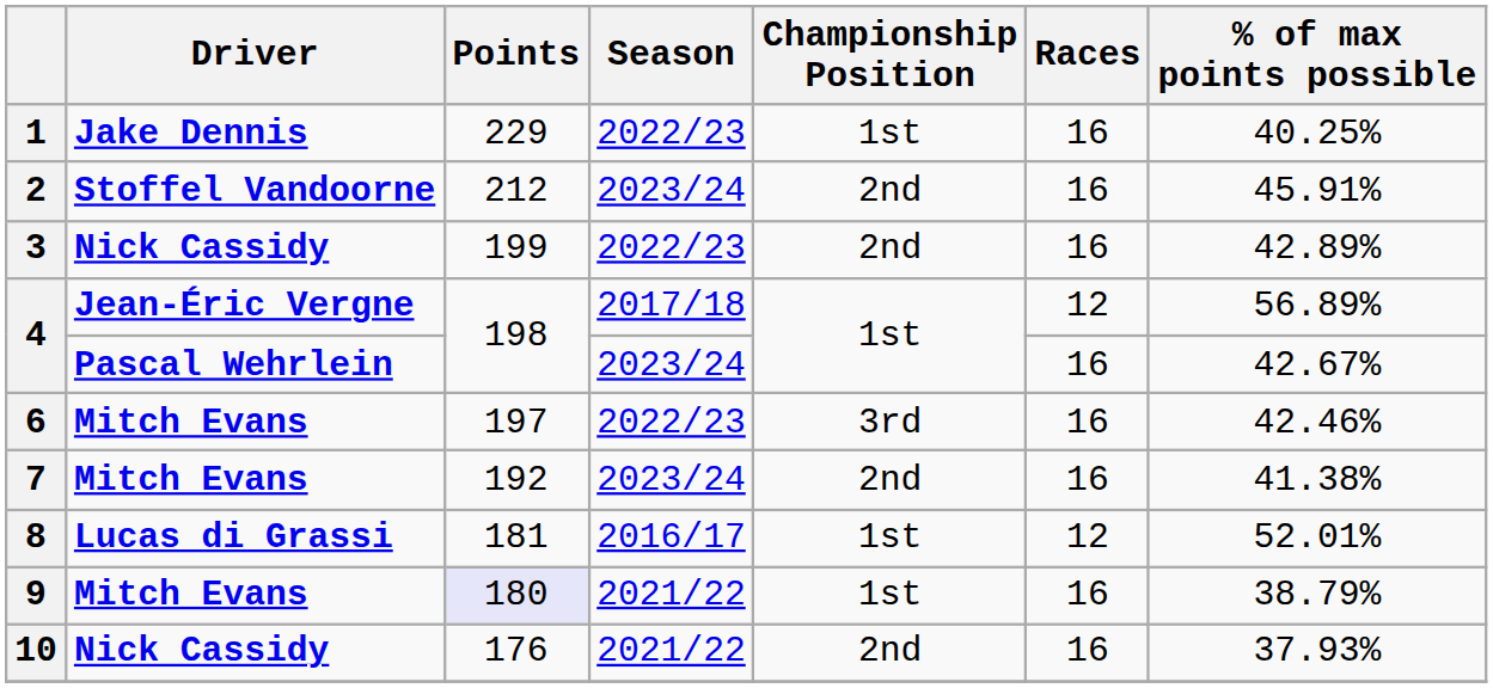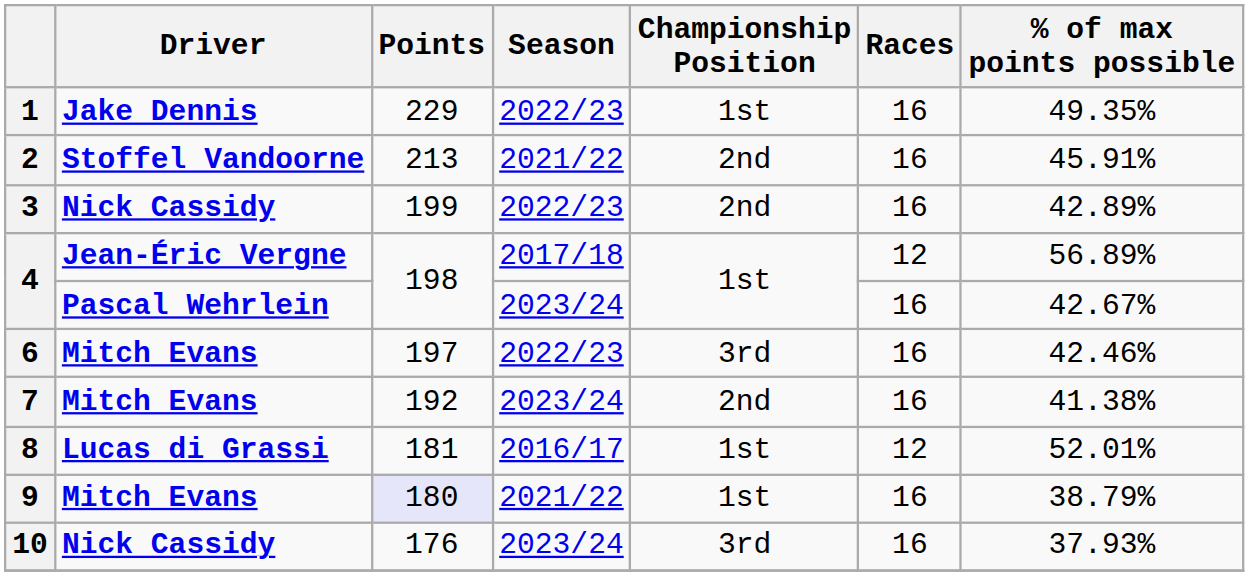 <table class="wikitable" style="text-align:center">
 <tr>
 <th></th>
 <th>Driver</th>
 <th>Points</th>
 <th>Season</th>
 <th>Championship<br>Position</th>
 <th>Races</th>
 <th>% of max<br> points possible</th>
 </tr>
 <tr>
 <th>1</th>
 <td align=left> <strong><a href='#'>Jake Dennis</a></strong></td>
 <td>229</td>
 <td><a href='#'>2022/23</a></td>
 <td>1st</td>
 <td>16</td>
-<td>40.25%</td>
+<td>49.35%</td>
 </tr>
 <tr>
 <th>2</th>
 <td align=left> <strong><a href='#'>Stoffel Vandoorne</a></strong></td>
-<td>212</td>
-<td><a href='#'>2023/24</a></td>
+<td>213</td>
+<td><a href='#'>2021/22</a></td>
 <td>2nd</td>
 <td>16</td>
 <td>45.91%</td>
 </tr>
 <tr>
 <th>3</th>
 <td align=left> <strong><a href='#'>Nick Cassidy</a></strong></td>
 <td>199</td>
 <td><a href='#'>2022/23</a></td>
 <td>2nd</td>
 <td>16</td>
 <td>42.89%</td>
 </tr>
 <tr>
 <th rowspan=2>4</th>
 <td align=left> <strong><a href='#'>Jean-Éric Vergne</a></strong></td>
 <td rowspan=2>198</td>
 <td><a href='#'>2017/18</a></td>
 <td rowspan=2>1st</td>
 <td>12</td>
 <td>56.89%</td>
 </tr>
 <tr>
 <td align=left> <strong><a href='#'>Pascal Wehrlein</a></strong></td>
 <td><a href='#'>2023/24</a></td>
 <td>16</td>
 <td>42.67%</td>
 </tr>
 <tr>
 <th>6</th>
 <td align=left> <strong><a href='#'>Mitch Evans</a></strong></td>
 <td>197</td>
 <td><a href='#'>2022/23</a></td>
 <td>3rd</td>
 <td>16</td>
 <td>42.46%</td>
 </tr>
 <tr>
 <th>7</th>
 <td align=left> <strong><a href='#'>Mitch Evans</a></strong></td>
 <td>192</td>
 <td><a href='#'>2023/24</a></td>
 <td>2nd</td>
 <td>16</td>
 <td>41.38%</td>
 </tr>
 <tr>
 <th>8</th>
 <td align=left> <strong><a href='#'>Lucas di Grassi</a></strong></td>
 <td>181</td>
 <td><a href='#'>2016/17</a></td>
 <td>1st</td>
 <td>12</td>
 <td>52.01%</td>
 </tr>
 <tr>
 <th>9</th>
 <td align=left> <strong><a href='#'>Mitch Evans</a></strong></td>
 <td style="background: lavender;">180</td>
 <td><a href='#'>2021/22</a></td>
 <td>1st</td>
 <td>16</td>
 <td>38.79%</td>
 </tr>
 <tr>
 <th>10</th>
 <td align=left> <strong><a href='#'>Nick Cassidy</a></strong></td>
 <td>176</td>
-<td><a href='#'>2021/22</a></td>
-<td>2nd</td>
+<td><a href='#'>2023/24</a></td>
+<td>3rd</td>
 <td>16</td>
 <td>37.93%</td>
 </tr>
 <tr>
 </tr>
 </table>
